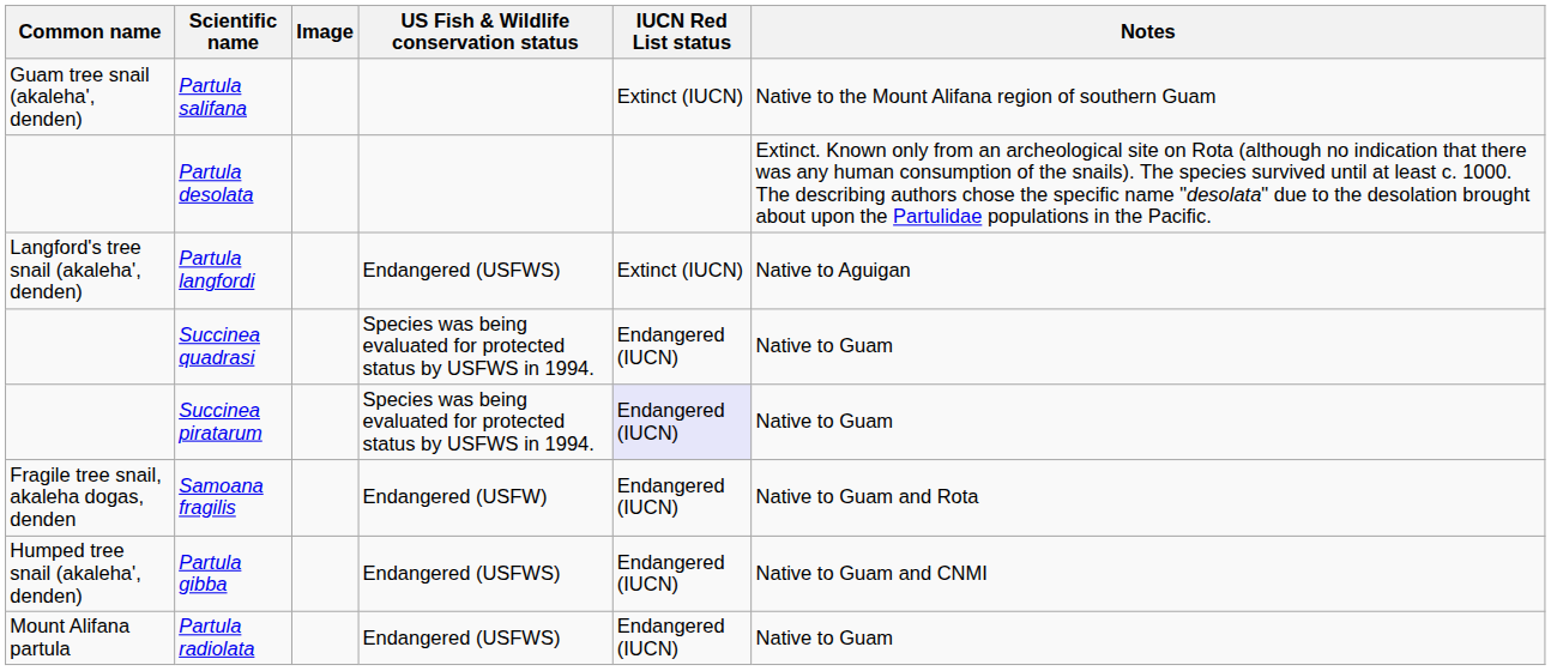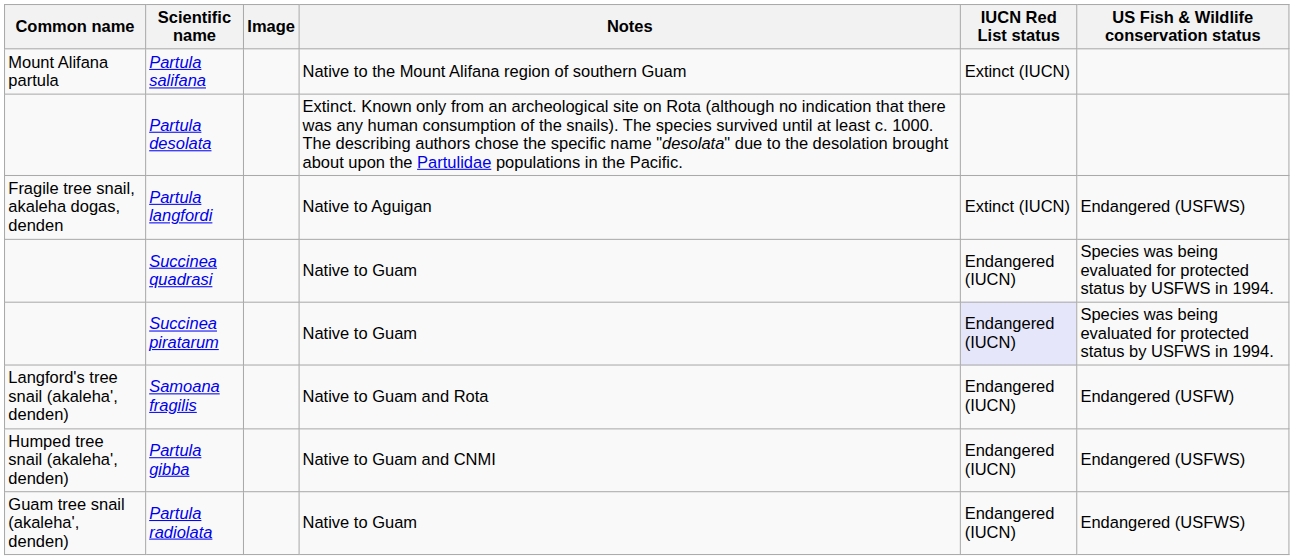 <table class="wikitable sortable">
 <tr>
 <th><strong>Common name</strong></th>
 <th><strong>Scientific name</strong></th>
 <th><strong>Image</strong></th>
+<th><strong>Notes</strong></th>
+<th>IUCN Red List status</th>
 <th><strong>US Fish & Wildlife conservation status</strong></th>
-<th>IUCN Red List status</th>
-<th><strong>Notes</strong></th>
 </tr>
 <tr>
-<td>Guam tree snail (akaleha', denden)</td>
+<td>Mount Alifana partula</td>
 <td><em><a href='#'>Partula salifana</a></em></td>
 <td></td>
+<td>Native to the Mount Alifana region of southern Guam</td>
+<td>Extinct (IUCN)</td>
 <td></td>
-<td>Extinct (IUCN)</td>
-<td>Native to the Mount Alifana region of southern Guam</td>
 </tr>
 <tr>
 <td></td>
 <td><em><a href='#'>Partula desolata</a></em></td>
 <td></td>
+<td>Extinct. Known only from an archeological site on Rota (although no indication that there was any human consumption of the snails). The species survived until at least c. 1000. The describing authors chose the specific name "<em>desolata</em>" due to the desolation brought about upon the <a href='#'>Partulidae</a> populations in the Pacific.</td>
 <td></td>
 <td></td>
-<td>Extinct. Known only from an archeological site on Rota (although no indication that there was any human consumption of the snails). The species survived until at least c. 1000. The describing authors chose the specific name "<em>desolata</em>" due to the desolation brought about upon the <a href='#'>Partulidae</a> populations in the Pacific.</td>
 </tr>
 <tr>
-<td>Langford's tree snail (akaleha', denden)</td>
+<td>Fragile tree snail, akaleha dogas, denden</td>
 <td><em><a href='#'>Partula langfordi</a></em></td>
 <td></td>
+<td>Native to Aguigan</td>
+<td>Extinct (IUCN)</td>
 <td>Endangered (USFWS)</td>
-<td>Extinct (IUCN)</td>
-<td>Native to Aguigan</td>
 </tr>
 <tr>
 <td></td>
 <td><em><a href='#'>Succinea quadrasi</a></em></td>
 <td></td>
+<td>Native to Guam</td>
+<td>Endangered (IUCN)</td>
 <td>Species was being evaluated for protected status by USFWS in 1994.</td>
-<td>Endangered (IUCN)</td>
-<td>Native to Guam</td>
 </tr>
 <tr>
 <td></td>
 <td><em><a href='#'>Succinea piratarum</a></em></td>
 <td></td>
+<td>Native to Guam</td>
+<td style="background: lavender;">Endangered (IUCN)</td>
 <td>Species was being evaluated for protected status by USFWS in 1994.</td>
-<td style="background: lavender;">Endangered (IUCN)</td>
-<td>Native to Guam</td>
 </tr>
 <tr>
-<td>Fragile tree snail, akaleha dogas, denden</td>
+<td>Langford's tree snail (akaleha', denden)</td>
 <td><em><a href='#'>Samoana fragilis</a></em></td>
 <td></td>
+<td>Native to Guam and Rota</td>
+<td>Endangered (IUCN)</td>
 <td>Endangered (USFW)</td>
-<td>Endangered (IUCN)</td>
-<td>Native to Guam and Rota</td>
 </tr>
 <tr>
 <td>Humped tree snail (akaleha', denden)</td>
 <td><em><a href='#'>Partula gibba</a></em></td>
 <td></td>
+<td>Native to Guam and CNMI</td>
+<td>Endangered (IUCN)</td>
 <td>Endangered (USFWS)</td>
-<td>Endangered (IUCN)</td>
-<td>Native to Guam and CNMI</td>
 </tr>
 <tr>
-<td>Mount Alifana partula</td>
+<td>Guam tree snail (akaleha', denden)</td>
 <td><em><a href='#'>Partula radiolata</a></em></td>
 <td></td>
+<td>Native to Guam</td>
+<td>Endangered (IUCN)</td>
 <td>Endangered (USFWS)</td>
-<td>Endangered (IUCN)</td>
-<td>Native to Guam</td>
 </tr>
 </table>
